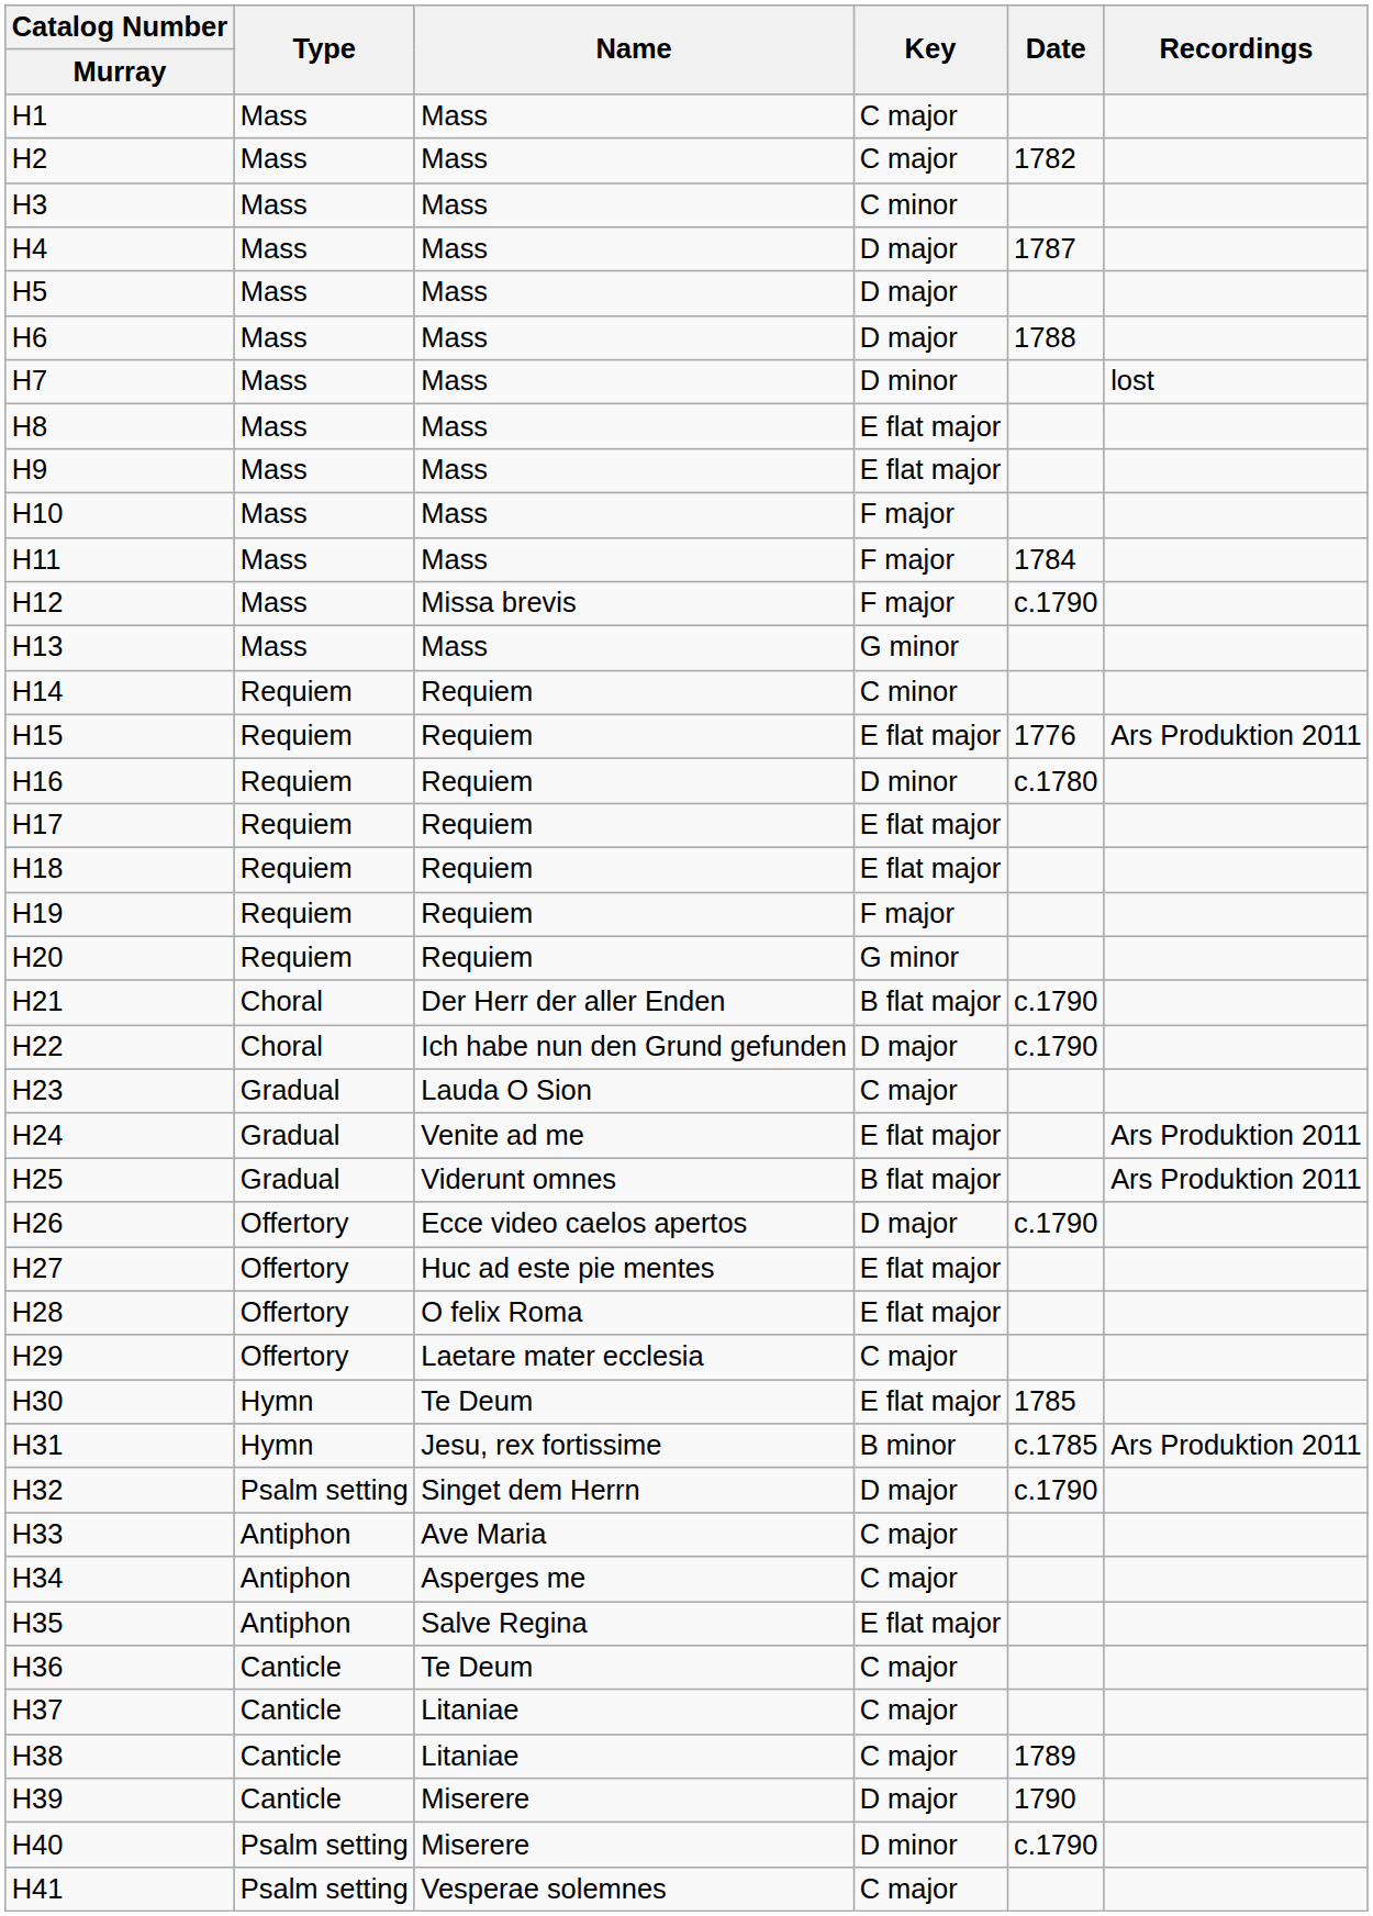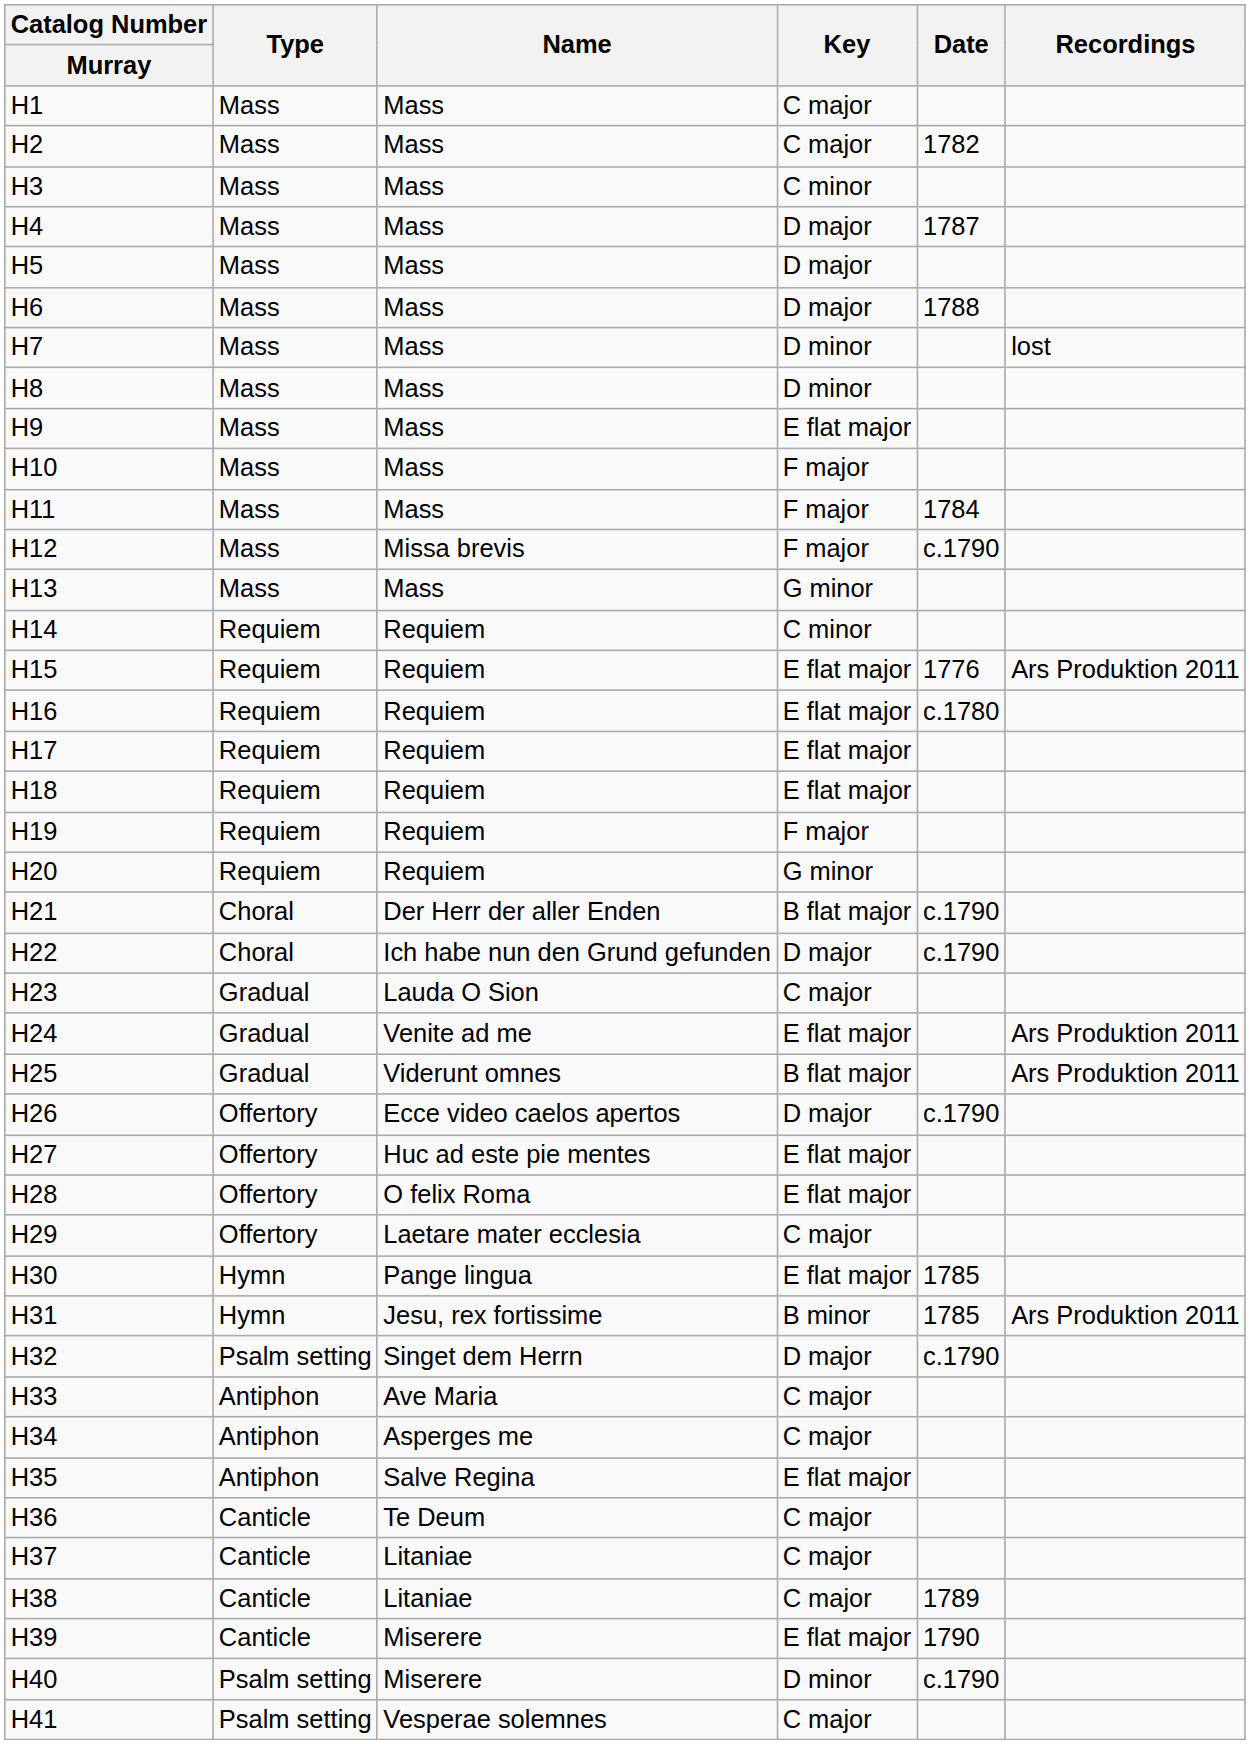 <table class="wikitable">
 <tr>
 <th colspan="1">Catalog Number</th>
 <th rowspan="2">Type</th>
 <th rowspan="2">Name</th>
 <th rowspan="2">Key</th>
 <th rowspan="2">Date</th>
 <th rowspan="2">Recordings</th>
 </tr>
 <tr>
 <th>Murray</th>
 </tr>
 <tr>
 <td>H1</td>
 <td>Mass</td>
 <td>Mass</td>
 <td>C major</td>
 <td></td>
 <td></td>
 </tr>
 <tr>
 <td>H2</td>
 <td>Mass</td>
 <td>Mass</td>
 <td>C major</td>
 <td>1782</td>
 <td></td>
 </tr>
 <tr>
 <td>H3</td>
 <td>Mass</td>
 <td>Mass</td>
 <td>C minor</td>
 <td></td>
 <td></td>
 </tr>
 <tr>
 <td>H4</td>
 <td>Mass</td>
 <td>Mass</td>
 <td>D major</td>
 <td>1787</td>
 <td></td>
 </tr>
 <tr>
 <td>H5</td>
 <td>Mass</td>
 <td>Mass</td>
 <td>D major</td>
 <td></td>
 <td></td>
 </tr>
 <tr>
 <td>H6</td>
 <td>Mass</td>
 <td>Mass</td>
 <td>D major</td>
 <td>1788</td>
 <td></td>
 </tr>
 <tr>
 <td>H7</td>
 <td>Mass</td>
 <td>Mass</td>
 <td>D minor</td>
 <td></td>
 <td>lost</td>
 </tr>
 <tr>
 <td>H8</td>
 <td>Mass</td>
 <td>Mass</td>
-<td>E flat major</td>
+<td>D minor</td>
 <td></td>
 <td></td>
 </tr>
 <tr>
 <td>H9</td>
 <td>Mass</td>
 <td>Mass</td>
 <td>E flat major</td>
 <td></td>
 <td></td>
 </tr>
 <tr>
 <td>H10</td>
 <td>Mass</td>
 <td>Mass</td>
 <td>F major</td>
 <td></td>
 <td></td>
 </tr>
 <tr>
 <td>H11</td>
 <td>Mass</td>
 <td>Mass</td>
 <td>F major</td>
 <td>1784</td>
 <td></td>
 </tr>
 <tr>
 <td>H12</td>
 <td>Mass</td>
 <td>Missa brevis</td>
 <td>F major</td>
 <td>c.1790</td>
 <td></td>
 </tr>
 <tr>
 <td>H13</td>
 <td>Mass</td>
 <td>Mass</td>
 <td>G minor</td>
 <td></td>
 <td></td>
 </tr>
 <tr>
 <td>H14</td>
 <td>Requiem</td>
 <td>Requiem</td>
 <td>C minor</td>
 <td></td>
 <td></td>
 </tr>
 <tr>
 <td>H15</td>
 <td>Requiem</td>
 <td>Requiem</td>
 <td>E flat major</td>
 <td>1776</td>
 <td>Ars Produktion 2011</td>
 </tr>
 <tr>
 <td>H16</td>
 <td>Requiem</td>
 <td>Requiem</td>
-<td>D minor</td>
+<td>E flat major</td>
 <td>c.1780</td>
 <td></td>
 </tr>
 <tr>
 <td>H17</td>
 <td>Requiem</td>
 <td>Requiem</td>
 <td>E flat major</td>
 <td></td>
 <td></td>
 </tr>
 <tr>
 <td>H18</td>
 <td>Requiem</td>
 <td>Requiem</td>
 <td>E flat major</td>
 <td></td>
 <td></td>
 </tr>
 <tr>
 <td>H19</td>
 <td>Requiem</td>
 <td>Requiem</td>
 <td>F major</td>
 <td></td>
 <td></td>
 </tr>
 <tr>
 <td>H20</td>
 <td>Requiem</td>
 <td>Requiem</td>
 <td>G minor</td>
 <td></td>
 <td></td>
 </tr>
 <tr>
 <td>H21</td>
 <td>Choral</td>
 <td>Der Herr der aller Enden</td>
 <td>B flat major</td>
 <td>c.1790</td>
 <td></td>
 </tr>
 <tr>
 <td>H22</td>
 <td>Choral</td>
 <td>Ich habe nun den Grund gefunden</td>
 <td>D major</td>
 <td>c.1790</td>
 <td></td>
 </tr>
 <tr>
 <td>H23</td>
 <td>Gradual</td>
 <td>Lauda O Sion</td>
 <td>C major</td>
 <td></td>
 <td></td>
 </tr>
 <tr>
 <td>H24</td>
 <td>Gradual</td>
 <td>Venite ad me</td>
 <td>E flat major</td>
 <td></td>
 <td>Ars Produktion 2011</td>
 </tr>
 <tr>
 <td>H25</td>
 <td>Gradual</td>
 <td>Viderunt omnes</td>
 <td>B flat major</td>
 <td></td>
 <td>Ars Produktion 2011</td>
 </tr>
 <tr>
 <td>H26</td>
 <td>Offertory</td>
 <td>Ecce video caelos apertos</td>
 <td>D major</td>
 <td>c.1790</td>
 <td></td>
 </tr>
 <tr>
 <td>H27</td>
 <td>Offertory</td>
 <td>Huc ad este pie mentes</td>
 <td>E flat major</td>
 <td></td>
 <td></td>
 </tr>
 <tr>
 <td>H28</td>
 <td>Offertory</td>
 <td>O felix Roma</td>
 <td>E flat major</td>
 <td></td>
 <td></td>
 </tr>
 <tr>
 <td>H29</td>
 <td>Offertory</td>
 <td>Laetare mater ecclesia</td>
 <td>C major</td>
 <td></td>
 <td></td>
 </tr>
 <tr>
 <td>H30</td>
 <td>Hymn</td>
-<td>Te Deum</td>
+<td>Pange lingua</td>
 <td>E flat major</td>
 <td>1785</td>
 <td></td>
 </tr>
 <tr>
 <td>H31</td>
 <td>Hymn</td>
 <td>Jesu, rex fortissime</td>
 <td>B minor</td>
-<td>c.1785</td>
+<td>1785</td>
 <td>Ars Produktion 2011</td>
 </tr>
 <tr>
 <td>H32</td>
 <td>Psalm setting</td>
 <td>Singet dem Herrn</td>
 <td>D major</td>
 <td>c.1790</td>
 <td></td>
 </tr>
 <tr>
 <td>H33</td>
 <td>Antiphon</td>
 <td>Ave Maria</td>
 <td>C major</td>
 <td></td>
 <td></td>
 </tr>
 <tr>
 <td>H34</td>
 <td>Antiphon</td>
 <td>Asperges me</td>
 <td>C major</td>
 <td></td>
 <td></td>
 </tr>
 <tr>
 <td>H35</td>
 <td>Antiphon</td>
 <td>Salve Regina</td>
 <td>E flat major</td>
 <td></td>
 <td></td>
 </tr>
 <tr>
 <td>H36</td>
 <td>Canticle</td>
 <td>Te Deum</td>
 <td>C major</td>
 <td></td>
 <td></td>
 </tr>
 <tr>
 <td>H37</td>
 <td>Canticle</td>
 <td>Litaniae</td>
 <td>C major</td>
 <td></td>
 <td></td>
 </tr>
 <tr>
 <td>H38</td>
 <td>Canticle</td>
 <td>Litaniae</td>
 <td>C major</td>
 <td>1789</td>
 <td></td>
 </tr>
 <tr>
 <td>H39</td>
 <td>Canticle</td>
 <td>Miserere</td>
-<td>D major</td>
+<td>E flat major</td>
 <td>1790</td>
 <td></td>
 </tr>
 <tr>
 <td>H40</td>
 <td>Psalm setting</td>
 <td>Miserere</td>
 <td>D minor</td>
 <td>c.1790</td>
 <td></td>
 </tr>
 <tr>
 <td>H41</td>
 <td>Psalm setting</td>
 <td>Vesperae solemnes</td>
 <td>C major</td>
 <td></td>
 <td></td>
 </tr>
 </table>
